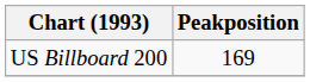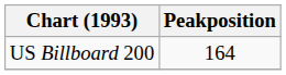 <table class="wikitable">
 <tr>
 <th>Chart (1993)</th>
 <th>Peakposition</th>
 </tr>
 <tr>
 <td>US <em>Billboard</em> 200</td>
-<td align="center">169</td>
+<td align="center">164</td>
 </tr>
 <tr>
 </tr>
 </table>
